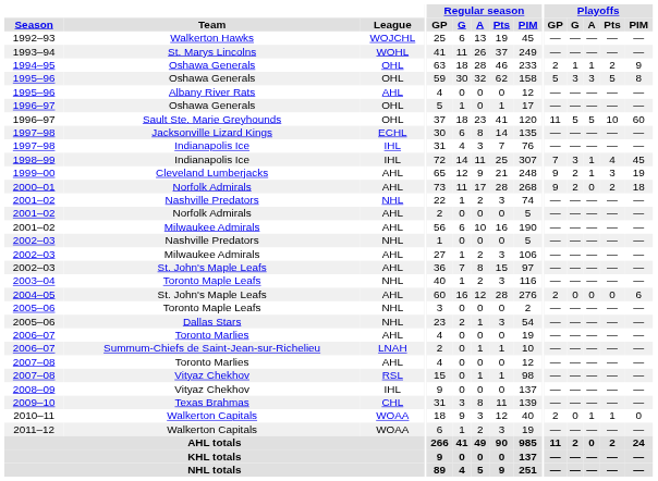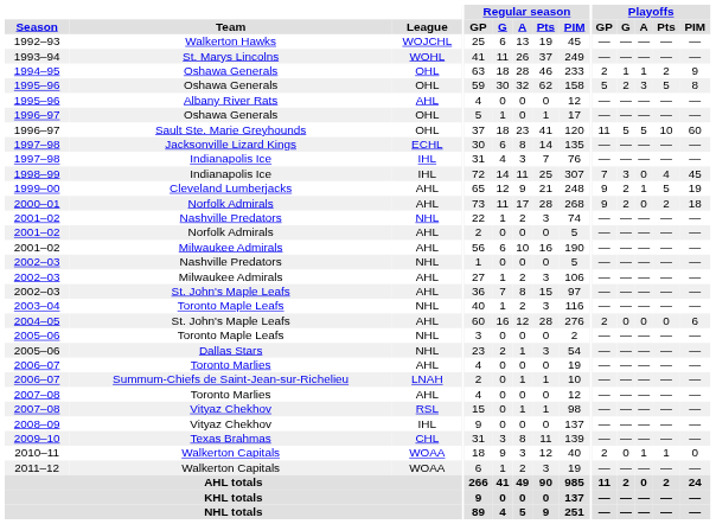 <table border="0" cellpadding="1" cellspacing="0" style="text-align:center; width:60em">
 <tr bgcolor="#e0e0e0">
 <th colspan="3" bgcolor="#ffffff"></th>
 <th rowspan="100" bgcolor="#ffffff"></th>
 <th colspan="5"><a href='#'>Regular season</a></th>
 <th rowspan="100" bgcolor="#ffffff"></th>
 <th colspan="5"><a href='#'>Playoffs</a></th>
 </tr>
 <tr bgcolor="#e0e0e0">
 <th><a href='#'>Season</a></th>
 <th>Team</th>
 <th>League</th>
 <th>GP</th>
 <th><a href='#'>G</a></th>
 <th><a href='#'>A</a></th>
 <th><a href='#'>Pts</a></th>
 <th><a href='#'>PIM</a></th>
 <th>GP</th>
 <th>G</th>
 <th>A</th>
 <th>Pts</th>
 <th>PIM</th>
 </tr>
 <tr>
 <td>1992–93</td>
 <td><a href='#'>Walkerton Hawks</a></td>
 <td><a href='#'>WOJCHL</a></td>
 <td>25</td>
 <td>6</td>
 <td>13</td>
 <td>19</td>
 <td>45</td>
 <td>—</td>
 <td>—</td>
 <td>—</td>
 <td>—</td>
 <td>—</td>
 </tr>
 <tr bgcolor="#f0f0f0">
 <td>1993–94</td>
 <td><a href='#'>St. Marys Lincolns</a></td>
 <td><a href='#'>WOHL</a></td>
 <td>41</td>
 <td>11</td>
 <td>26</td>
 <td>37</td>
 <td>249</td>
 <td>—</td>
 <td>—</td>
 <td>—</td>
 <td>—</td>
 <td>—</td>
 </tr>
 <tr>
 <td><a href='#'>1994–95</a></td>
 <td><a href='#'>Oshawa Generals</a></td>
 <td><a href='#'>OHL</a></td>
 <td>63</td>
 <td>18</td>
 <td>28</td>
 <td>46</td>
 <td>233</td>
 <td>2</td>
 <td>1</td>
 <td>1</td>
 <td>2</td>
 <td>9</td>
 </tr>
 <tr bgcolor="#f0f0f0">
 <td><a href='#'>1995–96</a></td>
 <td>Oshawa Generals</td>
 <td>OHL</td>
 <td>59</td>
 <td>30</td>
 <td>32</td>
 <td>62</td>
 <td>158</td>
 <td>5</td>
-<td>3</td>
+<td>2</td>
 <td>3</td>
 <td>5</td>
 <td>8</td>
 </tr>
 <tr>
 <td><a href='#'>1995–96</a></td>
 <td><a href='#'>Albany River Rats</a></td>
 <td><a href='#'>AHL</a></td>
 <td>4</td>
 <td>0</td>
 <td>0</td>
 <td>0</td>
 <td>12</td>
 <td>—</td>
 <td>—</td>
 <td>—</td>
 <td>—</td>
 <td>—</td>
 </tr>
 <tr bgcolor="#f0f0f0">
 <td><a href='#'>1996–97</a></td>
 <td>Oshawa Generals</td>
 <td>OHL</td>
 <td>5</td>
 <td>1</td>
 <td>0</td>
 <td>1</td>
 <td>17</td>
 <td>—</td>
 <td>—</td>
 <td>—</td>
 <td>—</td>
 <td>—</td>
 </tr>
 <tr>
 <td>1996–97</td>
 <td><a href='#'>Sault Ste. Marie Greyhounds</a></td>
 <td>OHL</td>
 <td>37</td>
 <td>18</td>
 <td>23</td>
 <td>41</td>
 <td>120</td>
 <td>11</td>
 <td>5</td>
 <td>5</td>
 <td>10</td>
 <td>60</td>
 </tr>
 <tr bgcolor="#f0f0f0">
 <td><a href='#'>1997–98</a></td>
 <td><a href='#'>Jacksonville Lizard Kings</a></td>
 <td><a href='#'>ECHL</a></td>
 <td>30</td>
 <td>6</td>
 <td>8</td>
 <td>14</td>
 <td>135</td>
 <td>—</td>
 <td>—</td>
 <td>—</td>
 <td>—</td>
 <td>—</td>
 </tr>
 <tr>
 <td><a href='#'>1997–98</a></td>
 <td><a href='#'>Indianapolis Ice</a></td>
 <td><a href='#'>IHL</a></td>
 <td>31</td>
 <td>4</td>
 <td>3</td>
 <td>7</td>
 <td>76</td>
 <td>—</td>
 <td>—</td>
 <td>—</td>
 <td>—</td>
 <td>—</td>
 </tr>
 <tr bgcolor="#f0f0f0">
 <td><a href='#'>1998–99</a></td>
 <td>Indianapolis Ice</td>
 <td>IHL</td>
 <td>72</td>
 <td>14</td>
 <td>11</td>
 <td>25</td>
 <td>307</td>
 <td>7</td>
 <td>3</td>
-<td>1</td>
+<td>0</td>
 <td>4</td>
 <td>45</td>
 </tr>
 <tr>
 <td><a href='#'>1999–00</a></td>
 <td><a href='#'>Cleveland Lumberjacks</a></td>
 <td>AHL</td>
 <td>65</td>
 <td>12</td>
 <td>9</td>
 <td>21</td>
 <td>248</td>
 <td>9</td>
 <td>2</td>
 <td>1</td>
-<td>3</td>
+<td>5</td>
 <td>19</td>
 </tr>
 <tr bgcolor="#f0f0f0">
 <td><a href='#'>2000–01</a></td>
 <td><a href='#'>Norfolk Admirals</a></td>
 <td>AHL</td>
 <td>73</td>
 <td>11</td>
 <td>17</td>
 <td>28</td>
 <td>268</td>
 <td>9</td>
 <td>2</td>
 <td>0</td>
 <td>2</td>
 <td>18</td>
 </tr>
 <tr>
 <td><a href='#'>2001–02</a></td>
 <td><a href='#'>Nashville Predators</a></td>
 <td><a href='#'>NHL</a></td>
 <td>22</td>
 <td>1</td>
 <td>2</td>
 <td>3</td>
 <td>74</td>
 <td>—</td>
 <td>—</td>
 <td>—</td>
 <td>—</td>
 <td>—</td>
 </tr>
 <tr bgcolor="#f0f0f0">
 <td><a href='#'>2001–02</a></td>
 <td>Norfolk Admirals</td>
 <td>AHL</td>
 <td>2</td>
 <td>0</td>
 <td>0</td>
 <td>0</td>
 <td>5</td>
 <td>—</td>
 <td>—</td>
 <td>—</td>
 <td>—</td>
 <td>—</td>
 </tr>
 <tr>
 <td>2001–02</td>
 <td><a href='#'>Milwaukee Admirals</a></td>
 <td>AHL</td>
 <td>56</td>
 <td>6</td>
 <td>10</td>
 <td>16</td>
 <td>190</td>
 <td>—</td>
 <td>—</td>
 <td>—</td>
 <td>—</td>
 <td>—</td>
 </tr>
 <tr bgcolor="#f0f0f0">
 <td><a href='#'>2002–03</a></td>
 <td>Nashville Predators</td>
 <td>NHL</td>
 <td>1</td>
 <td>0</td>
 <td>0</td>
 <td>0</td>
 <td>5</td>
 <td>—</td>
 <td>—</td>
 <td>—</td>
 <td>—</td>
 <td>—</td>
 </tr>
 <tr>
 <td><a href='#'>2002–03</a></td>
 <td>Milwaukee Admirals</td>
 <td>AHL</td>
 <td>27</td>
 <td>1</td>
 <td>2</td>
 <td>3</td>
 <td>106</td>
 <td>—</td>
 <td>—</td>
 <td>—</td>
 <td>—</td>
 <td>—</td>
 </tr>
 <tr bgcolor="#f0f0f0">
 <td>2002–03</td>
 <td><a href='#'>St. John's Maple Leafs</a></td>
 <td>AHL</td>
 <td>36</td>
 <td>7</td>
 <td>8</td>
 <td>15</td>
 <td>97</td>
 <td>—</td>
 <td>—</td>
 <td>—</td>
 <td>—</td>
 <td>—</td>
 </tr>
 <tr>
 <td><a href='#'>2003–04</a></td>
 <td><a href='#'>Toronto Maple Leafs</a></td>
 <td>NHL</td>
 <td>40</td>
 <td>1</td>
 <td>2</td>
 <td>3</td>
 <td>116</td>
 <td>—</td>
 <td>—</td>
 <td>—</td>
 <td>—</td>
 <td>—</td>
 </tr>
 <tr bgcolor="#f0f0f0">
 <td><a href='#'>2004–05</a></td>
 <td>St. John's Maple Leafs</td>
 <td>AHL</td>
 <td>60</td>
 <td>16</td>
 <td>12</td>
 <td>28</td>
 <td>276</td>
 <td>2</td>
 <td>0</td>
 <td>0</td>
 <td>0</td>
 <td>6</td>
 </tr>
 <tr>
 <td><a href='#'>2005–06</a></td>
 <td>Toronto Maple Leafs</td>
 <td>NHL</td>
 <td>3</td>
 <td>0</td>
 <td>0</td>
 <td>0</td>
 <td>2</td>
 <td>—</td>
 <td>—</td>
 <td>—</td>
 <td>—</td>
 <td>—</td>
 </tr>
 <tr bgcolor="#f0f0f0">
 <td>2005–06</td>
 <td><a href='#'>Dallas Stars</a></td>
 <td>NHL</td>
 <td>23</td>
 <td>2</td>
 <td>1</td>
 <td>3</td>
 <td>54</td>
 <td>—</td>
 <td>—</td>
 <td>—</td>
 <td>—</td>
 <td>—</td>
 </tr>
 <tr>
 <td><a href='#'>2006–07</a></td>
 <td><a href='#'>Toronto Marlies</a></td>
 <td>AHL</td>
 <td>4</td>
 <td>0</td>
 <td>0</td>
 <td>0</td>
 <td>19</td>
 <td>—</td>
 <td>—</td>
 <td>—</td>
 <td>—</td>
 <td>—</td>
 </tr>
 <tr bgcolor="#f0f0f0">
 <td><a href='#'>2006–07</a></td>
 <td><a href='#'>Summum-Chiefs de Saint-Jean-sur-Richelieu</a></td>
 <td><a href='#'>LNAH</a></td>
 <td>2</td>
 <td>0</td>
 <td>1</td>
 <td>1</td>
 <td>10</td>
 <td>—</td>
 <td>—</td>
 <td>—</td>
 <td>—</td>
 <td>—</td>
 </tr>
 <tr>
 <td><a href='#'>2007–08</a></td>
 <td>Toronto Marlies</td>
 <td>AHL</td>
 <td>4</td>
 <td>0</td>
 <td>0</td>
 <td>0</td>
 <td>12</td>
 <td>—</td>
 <td>—</td>
 <td>—</td>
 <td>—</td>
 <td>—</td>
 </tr>
 <tr bgcolor="#f0f0f0">
 <td><a href='#'>2007–08</a></td>
 <td><a href='#'>Vityaz Chekhov</a></td>
 <td><a href='#'>RSL</a></td>
 <td>15</td>
 <td>0</td>
 <td>1</td>
 <td>1</td>
 <td>98</td>
 <td>—</td>
 <td>—</td>
 <td>—</td>
 <td>—</td>
 <td>—</td>
 </tr>
 <tr>
 <td><a href='#'>2008–09</a></td>
 <td>Vityaz Chekhov</td>
 <td>IHL</td>
 <td>9</td>
 <td>0</td>
 <td>0</td>
 <td>0</td>
 <td>137</td>
 <td>—</td>
 <td>—</td>
 <td>—</td>
 <td>—</td>
 <td>—</td>
 </tr>
 <tr bgcolor="#f0f0f0">
 <td><a href='#'>2009–10</a></td>
 <td><a href='#'>Texas Brahmas</a></td>
 <td><a href='#'>CHL</a></td>
 <td>31</td>
 <td>3</td>
 <td>8</td>
 <td>11</td>
 <td>139</td>
 <td>—</td>
 <td>—</td>
 <td>—</td>
 <td>—</td>
 <td>—</td>
 </tr>
 <tr>
 <td>2010–11</td>
 <td><a href='#'>Walkerton Capitals</a></td>
 <td><a href='#'>WOAA</a></td>
 <td>18</td>
 <td>9</td>
 <td>3</td>
 <td>12</td>
 <td>40</td>
 <td>2</td>
 <td>0</td>
 <td>1</td>
 <td>1</td>
 <td>0</td>
 </tr>
 <tr bgcolor="#f0f0f0">
 <td>2011–12</td>
 <td>Walkerton Capitals</td>
 <td>WOAA</td>
 <td>6</td>
 <td>1</td>
 <td>2</td>
 <td>3</td>
 <td>19</td>
 <td>—</td>
 <td>—</td>
 <td>—</td>
 <td>—</td>
 <td>—</td>
 </tr>
 <tr bgcolor="#e0e0e0">
 <th colspan="3">AHL totals</th>
 <th>266</th>
 <th>41</th>
 <th>49</th>
 <th>90</th>
 <th>985</th>
 <th>11</th>
 <th>2</th>
 <th>0</th>
 <th>2</th>
 <th>24</th>
 </tr>
 <tr bgcolor="#e0e0e0">
 <th colspan="3">KHL totals</th>
 <th>9</th>
 <th>0</th>
 <th>0</th>
 <th>0</th>
 <th>137</th>
 <th>—</th>
 <th>—</th>
 <th>—</th>
 <th>—</th>
 <th>—</th>
 </tr>
 <tr bgcolor="#e0e0e0">
 <th colspan="3">NHL totals</th>
 <th>89</th>
 <th>4</th>
 <th>5</th>
 <th>9</th>
 <th>251</th>
 <th>—</th>
 <th>—</th>
 <th>—</th>
 <th>—</th>
 <th>—</th>
 </tr>
 </table>
